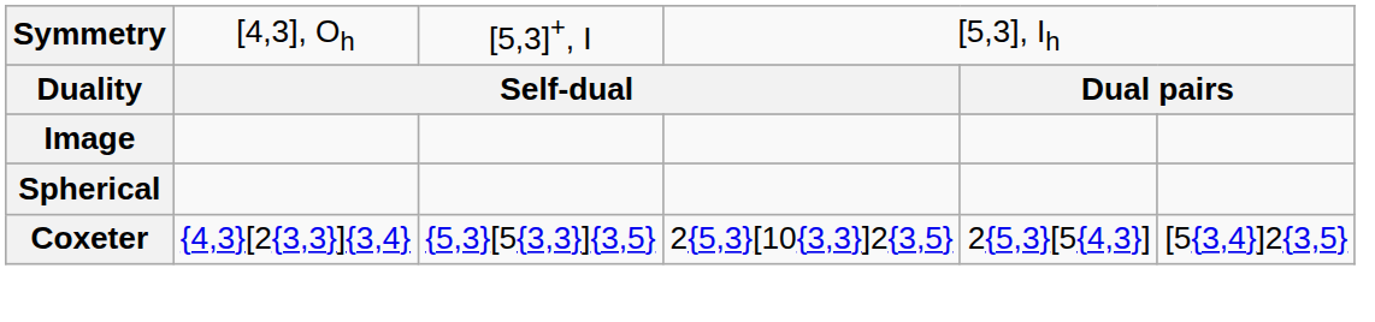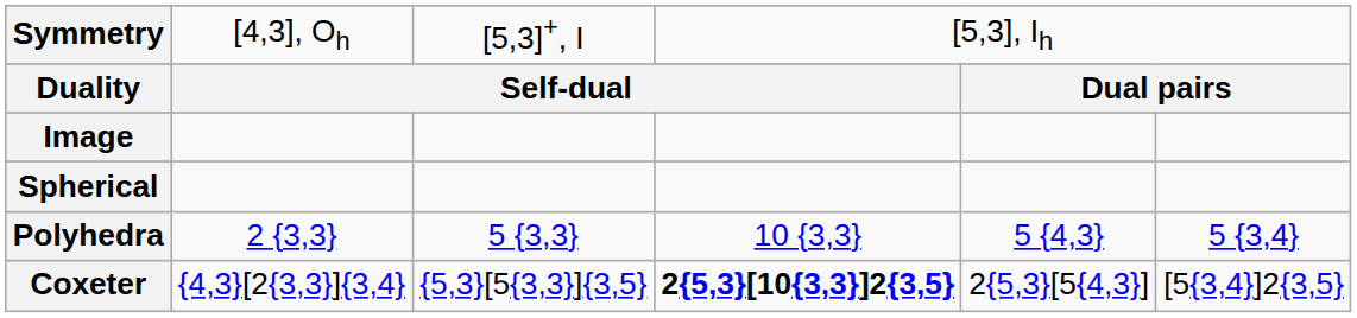 <table class="wikitable">
 <tr align=center>
 <th>Symmetry</th>
 <td>[4,3], O<sub>h</sub></td>
 <td>[5,3]<sup>+</sup>, I</td>
 <td colspan=3>[5,3], I<sub>h</sub></td>
 </tr>
 <tr align=center>
 <th>Duality</th>
 <th colspan=3>Self-dual</th>
 <th colspan=2>Dual pairs</th>
 </tr>
 <tr align=center>
 <th>Image</th>
 <td></td>
 <td></td>
 <td></td>
 <td></td>
 <td></td>
 </tr>
 <tr align=center>
 <th>Spherical</th>
 <td></td>
 <td></td>
 <td></td>
 <td></td>
 <td></td>
 </tr>
 <tr align=center>
+<th>Polyhedra</th>
+<td><a href='#'>2 {3,3}</a></td>
+<td><a href='#'>5 {3,3}</a></td>
+<td><a href='#'>10 {3,3}</a></td>
+<td><a href='#'>5 {4,3}</a></td>
+<td><a href='#'>5 {3,4}</a></td>
+</tr>
+<tr align=center>
 <th>Coxeter</th>
 <td><a href='#'>{4,3}</a>[2<a href='#'>{3,3}</a>]<a href='#'>{3,4}</a></td>
 <td><a href='#'>{5,3}</a>[5<a href='#'>{3,3}</a>]<a href='#'>{3,5}</a></td>
-<td>2<a href='#'>{5,3}</a>[10<a href='#'>{3,3}</a>]2<a href='#'>{3,5}</a></td>
+<td><strong>2<a href='#'>{5,3}</a>[10<a href='#'>{3,3}</a>]2<a href='#'>{3,5}</a></strong></td>
 <td>2<a href='#'>{5,3}</a>[5<a href='#'>{4,3}</a>]</td>
 <td>[5<a href='#'>{3,4}</a>]2<a href='#'>{3,5}</a></td>
 </tr>
 </table>
